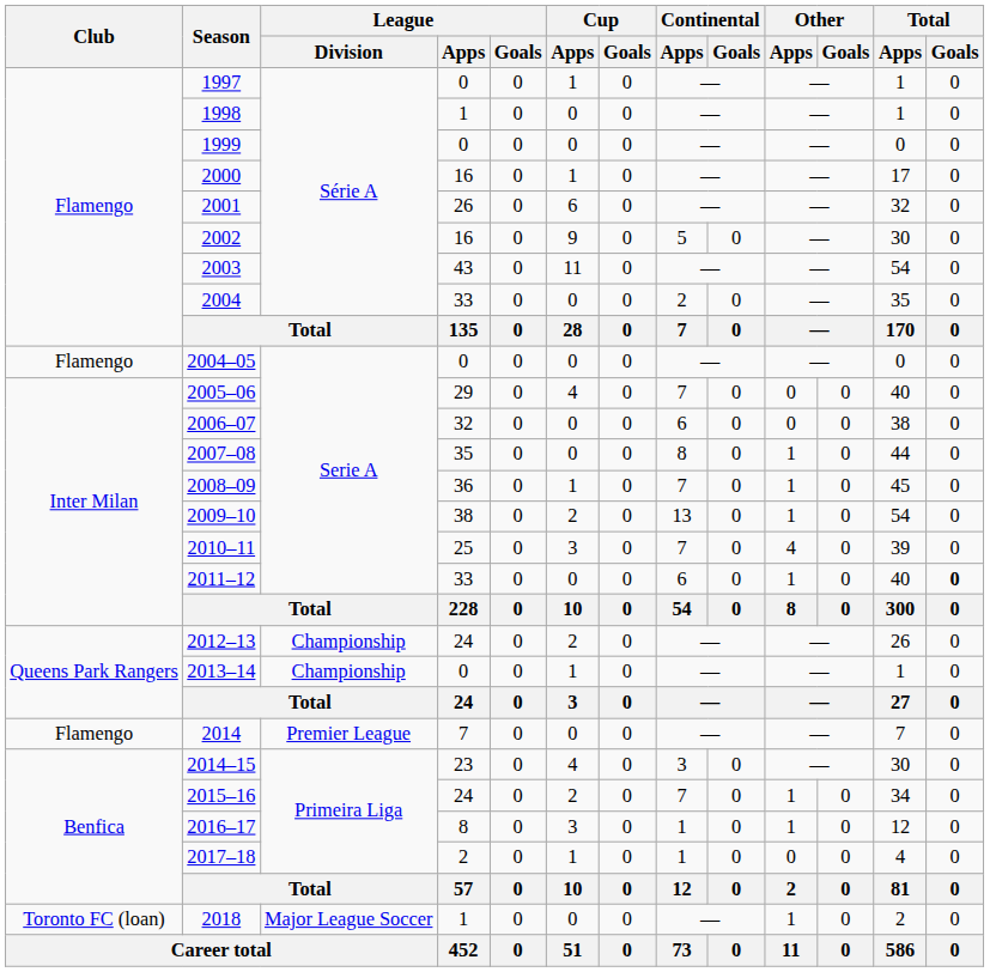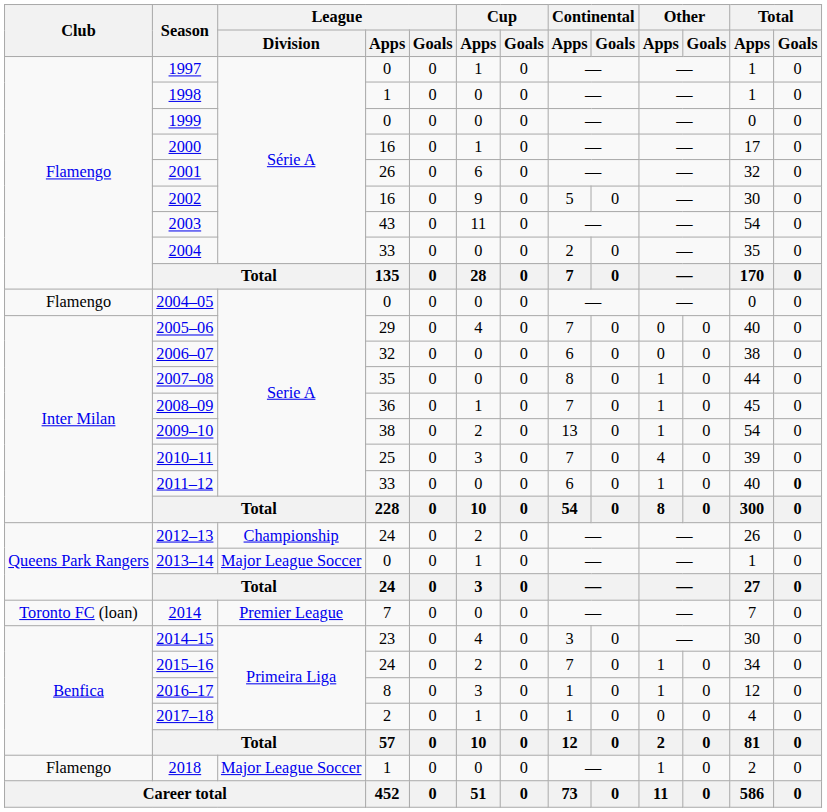 <table class="wikitable" style="text-align:center">
 <tr>
 <th rowspan="2">Club</th>
 <th rowspan="2">Season</th>
 <th colspan="3">League</th>
 <th colspan="2">Cup</th>
 <th colspan="2">Continental</th>
 <th colspan="2">Other</th>
 <th colspan="2">Total</th>
 </tr>
 <tr>
 <th>Division</th>
 <th>Apps</th>
 <th>Goals</th>
 <th>Apps</th>
 <th>Goals</th>
 <th>Apps</th>
 <th>Goals</th>
 <th>Apps</th>
 <th>Goals</th>
 <th>Apps</th>
 <th>Goals</th>
 </tr>
 <tr>
 <td rowspan="9"><a href='#'>Flamengo</a></td>
 <td><a href='#'>1997</a></td>
 <td rowspan="8"><a href='#'>Série A</a></td>
 <td>0</td>
 <td>0</td>
 <td>1</td>
 <td>0</td>
 <td colspan="2">—</td>
 <td colspan="2">—</td>
 <td>1</td>
 <td>0</td>
 </tr>
 <tr>
 <td><a href='#'>1998</a></td>
 <td>1</td>
 <td>0</td>
 <td>0</td>
 <td>0</td>
 <td colspan="2">—</td>
 <td colspan="2">—</td>
 <td>1</td>
 <td>0</td>
 </tr>
 <tr>
 <td><a href='#'>1999</a></td>
 <td>0</td>
 <td>0</td>
 <td>0</td>
 <td>0</td>
 <td colspan="2">—</td>
 <td colspan="2">—</td>
 <td>0</td>
 <td>0</td>
 </tr>
 <tr>
 <td><a href='#'>2000</a></td>
 <td>16</td>
 <td>0</td>
 <td>1</td>
 <td>0</td>
 <td colspan="2">—</td>
 <td colspan="2">—</td>
 <td>17</td>
 <td>0</td>
 </tr>
 <tr>
 <td><a href='#'>2001</a></td>
 <td>26</td>
 <td>0</td>
 <td>6</td>
 <td>0</td>
 <td colspan="2">—</td>
 <td colspan="2">—</td>
 <td>32</td>
 <td>0</td>
 </tr>
 <tr>
 <td><a href='#'>2002</a></td>
 <td>16</td>
 <td>0</td>
 <td>9</td>
 <td>0</td>
 <td>5</td>
 <td>0</td>
 <td colspan="2">—</td>
 <td>30</td>
 <td>0</td>
 </tr>
 <tr>
 <td><a href='#'>2003</a></td>
 <td>43</td>
 <td>0</td>
 <td>11</td>
 <td>0</td>
 <td colspan="2">—</td>
 <td colspan="2">—</td>
 <td>54</td>
 <td>0</td>
 </tr>
 <tr>
 <td><a href='#'>2004</a></td>
 <td>33</td>
 <td>0</td>
 <td>0</td>
 <td>0</td>
 <td>2</td>
 <td>0</td>
 <td colspan="2">—</td>
 <td>35</td>
 <td>0</td>
 </tr>
 <tr>
 <th colspan="2">Total</th>
 <th>135</th>
 <th>0</th>
 <th>28</th>
 <th>0</th>
 <th>7</th>
 <th>0</th>
 <th colspan="2">—</th>
 <th>170</th>
 <th>0</th>
 </tr>
 <tr>
 <td>Flamengo</td>
 <td><a href='#'>2004–05</a></td>
 <td rowspan="8"><a href='#'>Serie A</a></td>
 <td>0</td>
 <td>0</td>
 <td>0</td>
 <td>0</td>
 <td colspan="2">—</td>
 <td colspan="2">—</td>
 <td>0</td>
 <td>0</td>
 </tr>
 <tr>
 <td rowspan="8"><a href='#'>Inter Milan</a></td>
 <td><a href='#'>2005–06</a></td>
 <td>29</td>
 <td>0</td>
 <td>4</td>
 <td>0</td>
 <td>7</td>
 <td>0</td>
 <td>0</td>
 <td>0</td>
 <td>40</td>
 <td>0</td>
 </tr>
 <tr>
 <td><a href='#'>2006–07</a></td>
 <td>32</td>
 <td>0</td>
 <td>0</td>
 <td>0</td>
 <td>6</td>
 <td>0</td>
 <td>0</td>
 <td>0</td>
 <td>38</td>
 <td>0</td>
 </tr>
 <tr>
 <td><a href='#'>2007–08</a></td>
 <td>35</td>
 <td>0</td>
 <td>0</td>
 <td>0</td>
 <td>8</td>
 <td>0</td>
 <td>1</td>
 <td>0</td>
 <td>44</td>
 <td>0</td>
 </tr>
 <tr>
 <td><a href='#'>2008–09</a></td>
 <td>36</td>
 <td>0</td>
 <td>1</td>
 <td>0</td>
 <td>7</td>
 <td>0</td>
 <td>1</td>
 <td>0</td>
 <td>45</td>
 <td>0</td>
 </tr>
 <tr>
 <td><a href='#'>2009–10</a></td>
 <td>38</td>
 <td>0</td>
 <td>2</td>
 <td>0</td>
 <td>13</td>
 <td>0</td>
 <td>1</td>
 <td>0</td>
 <td>54</td>
 <td>0</td>
 </tr>
 <tr>
 <td><a href='#'>2010–11</a></td>
 <td>25</td>
 <td>0</td>
 <td>3</td>
 <td>0</td>
 <td>7</td>
 <td>0</td>
 <td>4</td>
 <td>0</td>
 <td>39</td>
 <td>0</td>
 </tr>
 <tr>
 <td><a href='#'>2011–12</a></td>
 <td>33</td>
 <td>0</td>
 <td>0</td>
 <td>0</td>
 <td>6</td>
 <td>0</td>
 <td>1</td>
 <td>0</td>
 <td>40</td>
 <td><strong>0</strong></td>
 </tr>
 <tr>
 <th colspan="2">Total</th>
 <th>228</th>
 <th>0</th>
 <th>10</th>
 <th>0</th>
 <th>54</th>
 <th>0</th>
 <th>8</th>
 <th>0</th>
 <th>300</th>
 <th>0</th>
 </tr>
 <tr>
 <td rowspan="3"><a href='#'>Queens Park Rangers</a></td>
 <td><a href='#'>2012–13</a></td>
 <td><a href='#'>Championship</a></td>
 <td>24</td>
 <td>0</td>
 <td>2</td>
 <td>0</td>
 <td colspan="2">—</td>
 <td colspan="2">—</td>
 <td>26</td>
 <td>0</td>
 </tr>
 <tr>
 <td><a href='#'>2013–14</a></td>
-<td><a href='#'>Championship</a></td>
+<td><a href='#'>Major League Soccer</a></td>
 <td>0</td>
 <td>0</td>
 <td>1</td>
 <td>0</td>
 <td colspan="2">—</td>
 <td colspan="2">—</td>
 <td>1</td>
 <td>0</td>
 </tr>
 <tr>
 <th colspan="2">Total</th>
 <th>24</th>
 <th>0</th>
 <th>3</th>
 <th>0</th>
 <th colspan="2">—</th>
 <th colspan="2">—</th>
 <th>27</th>
 <th>0</th>
 </tr>
 <tr>
-<td>Flamengo</td>
+<td><a href='#'>Toronto FC</a> (loan)</td>
 <td><a href='#'>2014</a></td>
 <td><a href='#'>Premier League</a></td>
 <td>7</td>
 <td>0</td>
 <td>0</td>
 <td>0</td>
 <td colspan="2">—</td>
 <td colspan="2">—</td>
 <td>7</td>
 <td>0</td>
 </tr>
 <tr>
 <td rowspan="5"><a href='#'>Benfica</a></td>
 <td><a href='#'>2014–15</a></td>
 <td rowspan="4"><a href='#'>Primeira Liga</a></td>
 <td>23</td>
 <td>0</td>
 <td>4</td>
 <td>0</td>
 <td>3</td>
 <td>0</td>
 <td colspan="2">—</td>
 <td>30</td>
 <td>0</td>
 </tr>
 <tr>
 <td><a href='#'>2015–16</a></td>
 <td>24</td>
 <td>0</td>
 <td>2</td>
 <td>0</td>
 <td>7</td>
 <td>0</td>
 <td>1</td>
 <td>0</td>
 <td>34</td>
 <td>0</td>
 </tr>
 <tr>
 <td><a href='#'>2016–17</a></td>
 <td>8</td>
 <td>0</td>
 <td>3</td>
 <td>0</td>
 <td>1</td>
 <td>0</td>
 <td>1</td>
 <td>0</td>
 <td>12</td>
 <td>0</td>
 </tr>
 <tr>
 <td><a href='#'>2017–18</a></td>
 <td>2</td>
 <td>0</td>
 <td>1</td>
 <td>0</td>
 <td>1</td>
 <td>0</td>
 <td>0</td>
 <td>0</td>
 <td>4</td>
 <td>0</td>
 </tr>
 <tr>
 <th colspan="2">Total</th>
 <th>57</th>
 <th>0</th>
 <th>10</th>
 <th>0</th>
 <th>12</th>
 <th>0</th>
 <th>2</th>
 <th>0</th>
 <th>81</th>
 <th>0</th>
 </tr>
 <tr>
-<td><a href='#'>Toronto FC</a> (loan)</td>
+<td>Flamengo</td>
 <td><a href='#'>2018</a></td>
 <td><a href='#'>Major League Soccer</a></td>
 <td>1</td>
 <td>0</td>
 <td>0</td>
 <td>0</td>
 <td colspan="2">—</td>
 <td>1</td>
 <td>0</td>
 <td>2</td>
 <td>0</td>
 </tr>
 <tr>
 <th colspan="3">Career total</th>
 <th>452</th>
 <th>0</th>
 <th>51</th>
 <th>0</th>
 <th>73</th>
 <th>0</th>
 <th>11</th>
 <th>0</th>
 <th>586</th>
 <th>0</th>
 </tr>
 </table>
